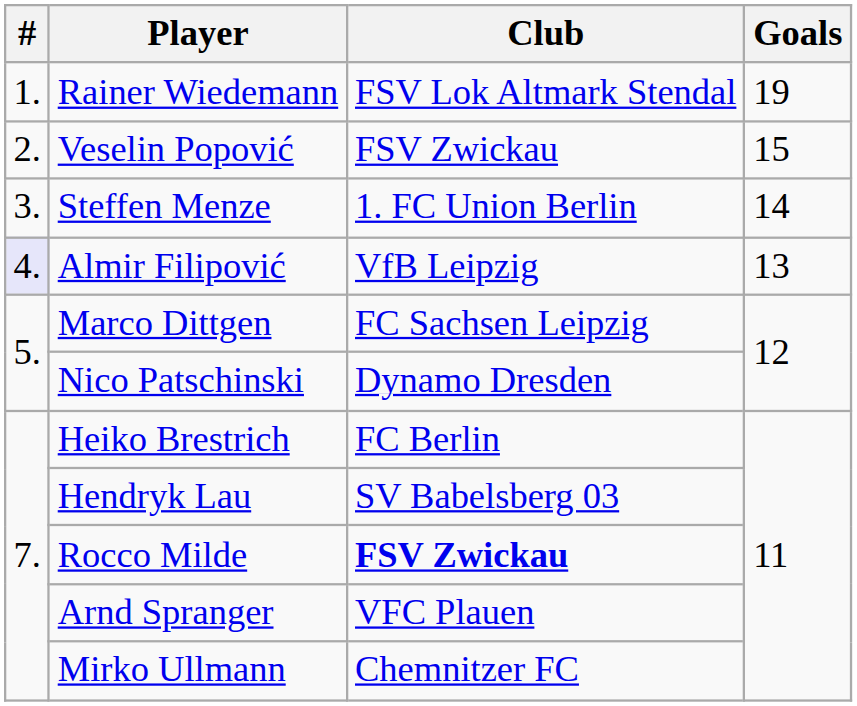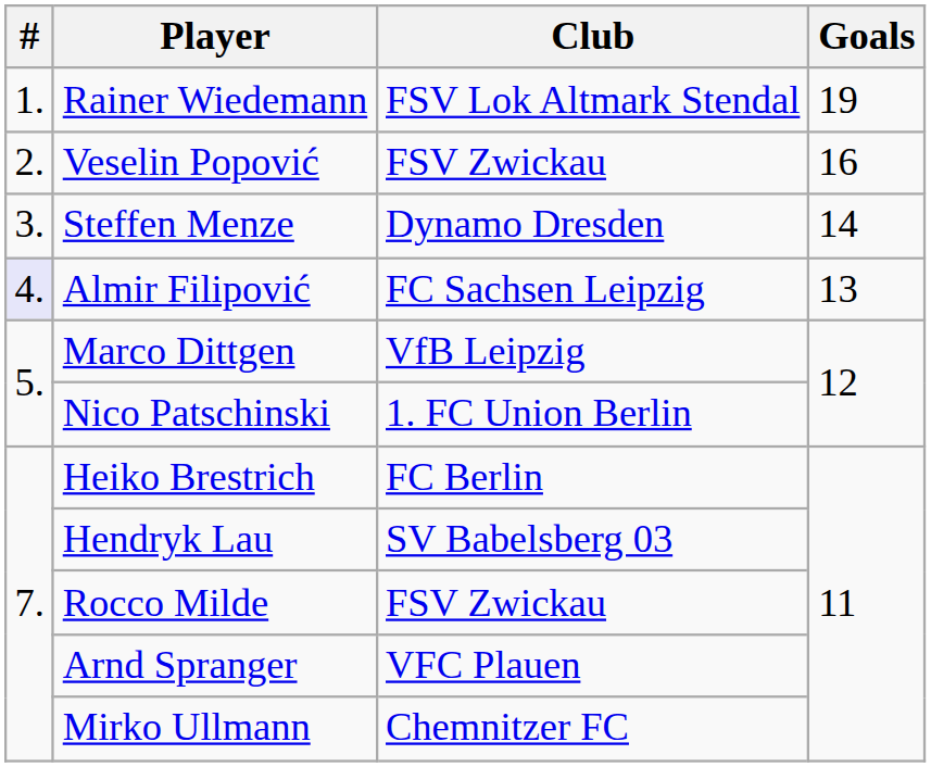 <table class="wikitable">
 <tr>
 <th>#</th>
 <th>Player</th>
 <th>Club</th>
 <th>Goals</th>
 </tr>
 <tr>
 <td>1.</td>
 <td> <a href='#'>Rainer Wiedemann</a></td>
 <td><a href='#'>FSV Lok Altmark Stendal</a></td>
 <td>19</td>
 </tr>
 <tr>
 <td>2.</td>
 <td> <a href='#'>Veselin Popović</a></td>
 <td><a href='#'>FSV Zwickau</a></td>
-<td>15</td>
+<td>16</td>
 </tr>
 <tr>
 <td>3.</td>
 <td> <a href='#'>Steffen Menze</a></td>
-<td><a href='#'>1. FC Union Berlin</a></td>
+<td><a href='#'>Dynamo Dresden</a></td>
 <td>14</td>
 </tr>
 <tr>
 <td style="background: lavender;">4.</td>
 <td> <a href='#'>Almir Filipović</a></td>
-<td><a href='#'>VfB Leipzig</a></td>
+<td><a href='#'>FC Sachsen Leipzig</a></td>
 <td>13</td>
 </tr>
 <tr>
 <td rowspan="2">5.</td>
 <td> <a href='#'>Marco Dittgen</a></td>
-<td><a href='#'>FC Sachsen Leipzig</a></td>
+<td><a href='#'>VfB Leipzig</a></td>
 <td rowspan="2">12</td>
 </tr>
 <tr>
 <td> <a href='#'>Nico Patschinski</a></td>
-<td><a href='#'>Dynamo Dresden</a></td>
+<td><a href='#'>1. FC Union Berlin</a></td>
 </tr>
 <tr>
 <td rowspan="5">7.</td>
 <td> <a href='#'>Heiko Brestrich</a></td>
 <td><a href='#'>FC Berlin</a></td>
 <td rowspan="5">11</td>
 </tr>
 <tr>
 <td> <a href='#'>Hendryk Lau</a></td>
 <td><a href='#'>SV Babelsberg 03</a></td>
 </tr>
 <tr>
 <td> <a href='#'>Rocco Milde</a></td>
-<td><strong><a href='#'>FSV Zwickau</a></strong></td>
+<td><a href='#'>FSV Zwickau</a></td>
 </tr>
 <tr>
 <td> <a href='#'>Arnd Spranger</a></td>
 <td><a href='#'>VFC Plauen</a></td>
 </tr>
 <tr>
 <td> <a href='#'>Mirko Ullmann</a></td>
 <td><a href='#'>Chemnitzer FC</a></td>
 </tr>
 </table>
